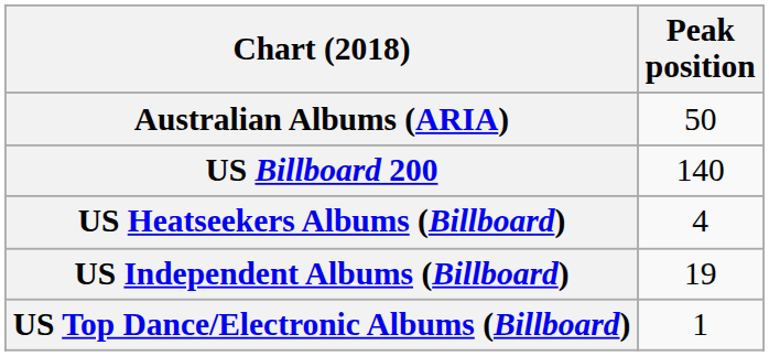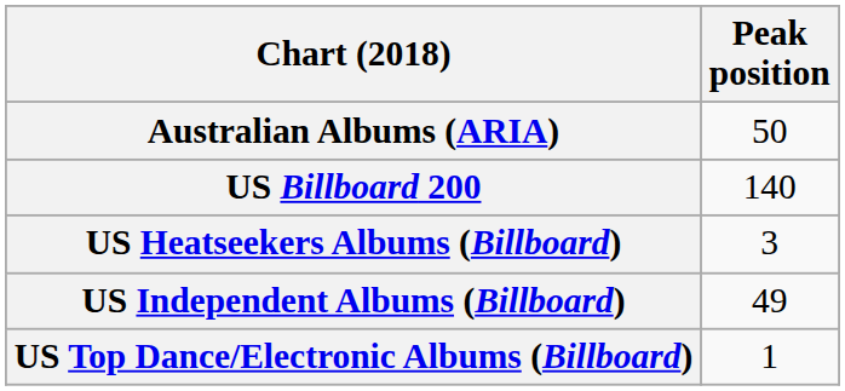 <table class="wikitable sortable plainrowheaders" style="text-align:center">
 <tr>
 <th scope="col">Chart (2018)</th>
 <th scope="col">Peak<br>position</th>
 </tr>
 <tr>
 <th scope="row">Australian Albums (<a href='#'>ARIA</a>)</th>
 <td>50</td>
 </tr>
 <tr>
 <th scope="row">US <a href='#'><em>Billboard</em> 200</a></th>
 <td>140</td>
 </tr>
 <tr>
 <th scope="row">US <a href='#'>Heatseekers Albums</a> (<a href='#'><em>Billboard</em></a>)</th>
-<td>4</td>
+<td>3</td>
 </tr>
 <tr>
 <th scope="row">US <a href='#'>Independent Albums</a> (<a href='#'><em>Billboard</em></a>)</th>
-<td>19</td>
+<td>49</td>
 </tr>
 <tr>
 <th scope="row">US <a href='#'>Top Dance/Electronic Albums</a> (<a href='#'><em>Billboard</em></a>)</th>
 <td>1</td>
 </tr>
 </table>
